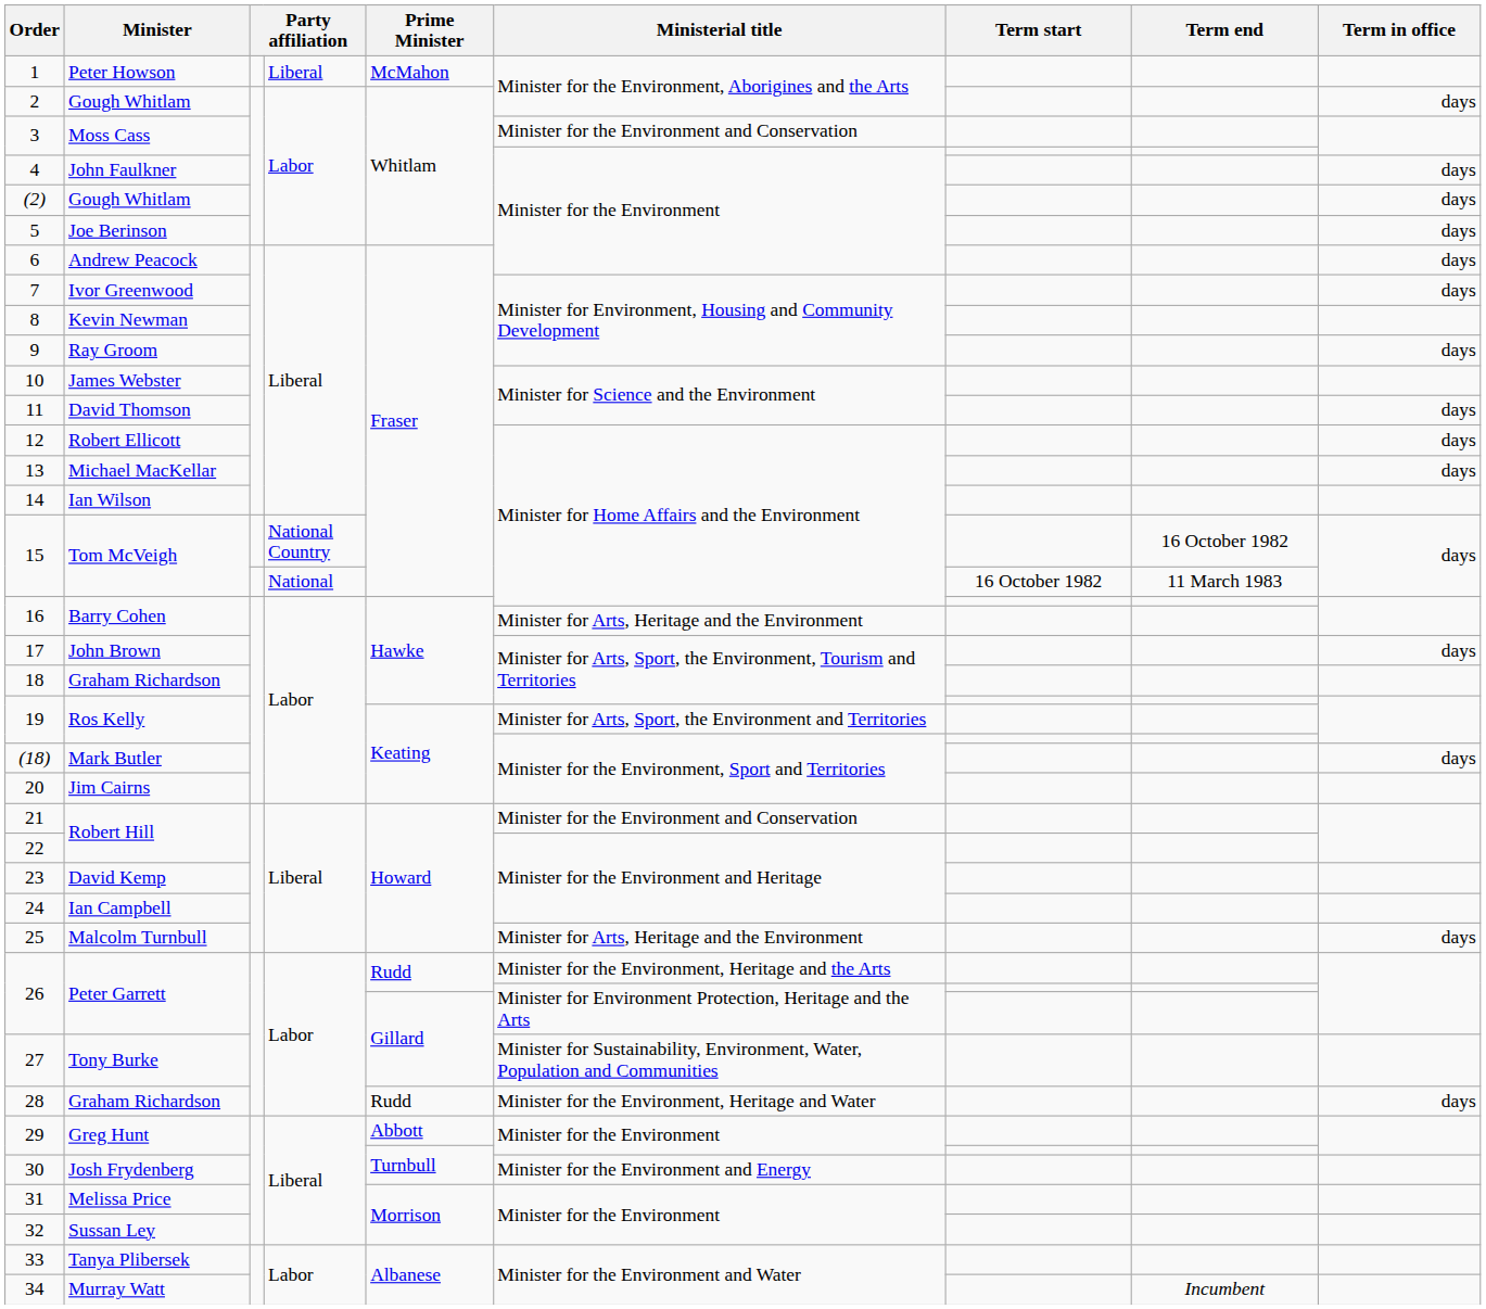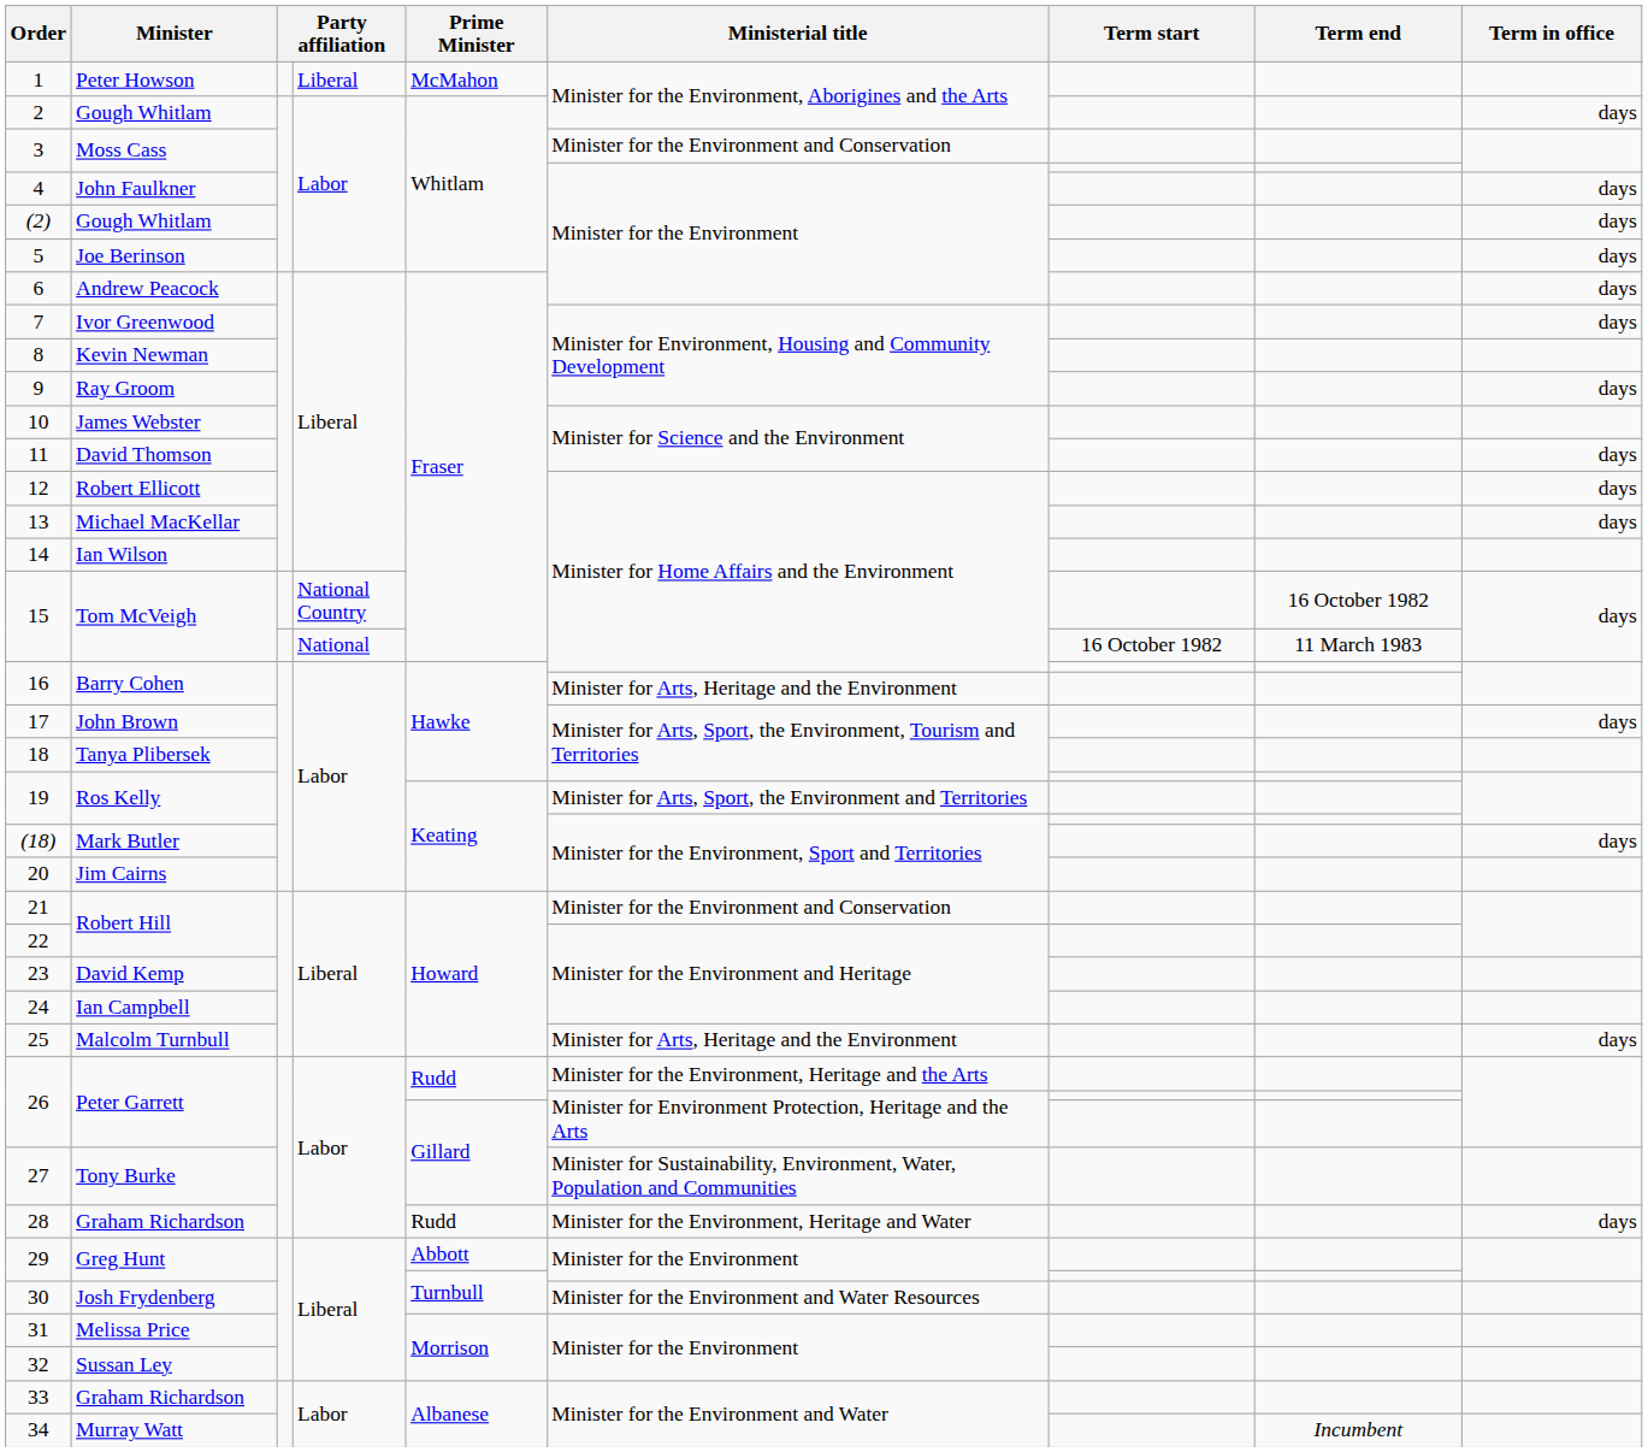 <table class="wikitable">
 <tr>
 <th width=5>Order</th>
 <th width=150>Minister</th>
 <th width=100 colspan="2">Party affiliation</th>
 <th width=100>Prime Minister</th>
 <th width=375>Ministerial title</th>
 <th width=150>Term start</th>
 <th width=150>Term end</th>
 <th width=130>Term in office</th>
 </tr>
 <tr>
 <td align=center>1</td>
 <td><a href='#'>Peter Howson</a></td>
 <td> </td>
 <td><a href='#'>Liberal</a></td>
 <td><a href='#'>McMahon</a></td>
 <td rowspan="2">Minister for the Environment, <a href='#'>Aborigines</a> and <a href='#'>the Arts</a></td>
 <td align=center></td>
 <td align=center></td>
 <td align=right></td>
 </tr>
 <tr>
 <td align=center>2</td>
 <td><a href='#'>Gough Whitlam</a></td>
 <td rowspan="6" ></td>
 <td rowspan=6><a href='#'>Labor</a></td>
 <td rowspan=6>Whitlam</td>
 <td align=center></td>
 <td align=center></td>
 <td align=right> days</td>
 </tr>
 <tr>
 <td rowspan=2 align=center>3</td>
 <td rowspan=2><a href='#'>Moss Cass</a></td>
 <td>Minister for the Environment and Conservation</td>
 <td align=center></td>
 <td align=center></td>
 <td rowspan=2 align=right></td>
 </tr>
 <tr>
 <td rowspan=5>Minister for the Environment</td>
 <td align=center></td>
 <td align=center></td>
 </tr>
 <tr>
 <td align=center>4</td>
 <td><a href='#'>John Faulkner</a></td>
 <td align=center></td>
 <td align=center></td>
 <td align=right> days</td>
 </tr>
 <tr>
 <td align=center><em>(2)</em></td>
 <td><a href='#'>Gough Whitlam</a></td>
 <td align=center></td>
 <td align=center></td>
 <td align=right> days</td>
 </tr>
 <tr>
 <td align=center>5</td>
 <td><a href='#'>Joe Berinson</a></td>
 <td align=center></td>
 <td align=center></td>
 <td align=right> days</td>
 </tr>
 <tr>
 <td align=center>6</td>
 <td><a href='#'>Andrew Peacock</a></td>
 <td rowspan="9" ></td>
 <td rowspan=9>Liberal</td>
 <td rowspan=11><a href='#'>Fraser</a></td>
 <td align=center></td>
 <td align=center></td>
 <td align=right> days</td>
 </tr>
 <tr>
 <td align=center>7</td>
 <td><a href='#'>Ivor Greenwood</a></td>
 <td rowspan="3">Minister for Environment, <a href='#'>Housing</a> and <a href='#'>Community Development</a></td>
 <td align=center></td>
 <td align=center></td>
 <td align=right> days</td>
 </tr>
 <tr>
 <td align=center>8</td>
 <td><a href='#'>Kevin Newman</a></td>
 <td align=center></td>
 <td align=center></td>
 <td align=right></td>
 </tr>
 <tr>
 <td align=center>9</td>
 <td><a href='#'>Ray Groom</a></td>
 <td align=center></td>
 <td align=center></td>
 <td align=right> days</td>
 </tr>
 <tr>
 <td align=center>10</td>
 <td><a href='#'>James Webster</a></td>
 <td rowspan="2">Minister for <a href='#'>Science</a> and the Environment</td>
 <td align=center></td>
 <td align=center></td>
 <td align=right></td>
 </tr>
 <tr>
 <td align=center>11</td>
 <td><a href='#'>David Thomson</a></td>
 <td align=center></td>
 <td align=center></td>
 <td align=right> days</td>
 </tr>
 <tr>
 <td align=center>12</td>
 <td><a href='#'>Robert Ellicott</a></td>
 <td rowspan="6">Minister for <a href='#'>Home Affairs</a> and the Environment</td>
 <td align=center></td>
 <td align=center></td>
 <td align=right> days</td>
 </tr>
 <tr>
 <td align=center>13</td>
 <td><a href='#'>Michael MacKellar</a></td>
 <td align=center></td>
 <td align=center></td>
 <td align=right> days</td>
 </tr>
 <tr>
 <td align=center>14</td>
 <td><a href='#'>Ian Wilson</a></td>
 <td align=center></td>
 <td align=center></td>
 <td align=right></td>
 </tr>
 <tr>
 <td rowspan= 2 align=center>15</td>
 <td rowspan= 2><a href='#'>Tom McVeigh</a></td>
 <td></td>
 <td><a href='#'>National Country</a></td>
 <td align=center></td>
 <td align=center>16 October 1982</td>
 <td rowspan= 2 align=right> days</td>
 </tr>
 <tr>
 <td></td>
 <td><a href='#'>National</a></td>
 <td align=center>16 October 1982</td>
 <td align=center>11 March 1983</td>
 </tr>
 <tr>
 <td rowspan=2 align=center>16</td>
 <td rowspan="2"><a href='#'>Barry Cohen</a></td>
 <td rowspan="9" ></td>
 <td rowspan="9">Labor</td>
 <td rowspan=5><a href='#'>Hawke</a></td>
 <td align=center></td>
 <td align=center></td>
 <td rowspan=2 align=right></td>
 </tr>
 <tr>
 <td>Minister for <a href='#'>Arts</a>, Heritage and the Environment</td>
 <td align=center></td>
 <td align=center></td>
 </tr>
 <tr>
 <td align=center>17</td>
 <td><a href='#'>John Brown</a></td>
 <td rowspan="3">Minister for <a href='#'>Arts</a>, <a href='#'>Sport</a>, the Environment, <a href='#'>Tourism</a> and <a href='#'>Territories</a></td>
 <td align=center></td>
 <td align=center></td>
 <td align=right> days</td>
 </tr>
 <tr>
 <td align=center>18</td>
-<td><a href='#'>Graham Richardson</a></td>
+<td><a href='#'>Tanya Plibersek</a></td>
 <td align=center></td>
 <td align=center></td>
 <td align=right></td>
 </tr>
 <tr>
 <td rowspan=3 align=center>19</td>
 <td rowspan=3><a href='#'>Ros Kelly</a></td>
 <td align=center></td>
 <td align=center></td>
 <td rowspan=3 align=right></td>
 </tr>
 <tr>
 <td rowspan=4><a href='#'>Keating</a></td>
 <td>Minister for <a href='#'>Arts</a>, <a href='#'>Sport</a>, the Environment and <a href='#'>Territories</a></td>
 <td align=center></td>
 <td align=center></td>
 </tr>
 <tr>
 <td rowspan=3>Minister for the Environment, <a href='#'>Sport</a> and <a href='#'>Territories</a></td>
 <td align=center></td>
 <td align=center></td>
 </tr>
 <tr>
 <td align=center><em>(18)</em></td>
 <td><a href='#'>Mark Butler</a></td>
 <td align=center></td>
 <td align=center></td>
 <td align=right> days</td>
 </tr>
 <tr>
 <td align=center>20</td>
 <td><a href='#'>Jim Cairns</a></td>
 <td align=center></td>
 <td align=center></td>
 <td align=right></td>
 </tr>
 <tr>
 <td align=center>21</td>
 <td rowspan=2><a href='#'>Robert Hill</a></td>
 <td rowspan="5" ></td>
 <td rowspan=5>Liberal</td>
 <td rowspan=5><a href='#'>Howard</a></td>
 <td>Minister for the Environment and Conservation</td>
 <td align=center></td>
 <td align=center></td>
 <td rowspan=2 align=right><strong></strong></td>
 </tr>
 <tr>
 <td align=center>22</td>
 <td rowspan=3>Minister for the Environment and Heritage</td>
 <td align=center></td>
 <td align=center></td>
 </tr>
 <tr>
 <td align=center>23</td>
 <td><a href='#'>David Kemp</a></td>
 <td align=center></td>
 <td align=center></td>
 <td align=right></td>
 </tr>
 <tr>
 <td align=center>24</td>
 <td><a href='#'>Ian Campbell</a></td>
 <td align=center></td>
 <td align=center></td>
 <td align=right></td>
 </tr>
 <tr>
 <td align=center>25</td>
 <td><a href='#'>Malcolm Turnbull</a></td>
 <td>Minister for <a href='#'>Arts</a>, Heritage and the Environment</td>
 <td align=center></td>
 <td align=center></td>
 <td align=right> days</td>
 </tr>
 <tr>
 <td rowspan=3 align=center>26</td>
 <td rowspan=3><a href='#'>Peter Garrett</a></td>
 <td rowspan="5" ></td>
 <td rowspan=5>Labor</td>
 <td rowspan=2><a href='#'>Rudd</a></td>
 <td>Minister for the Environment, Heritage and <a href='#'>the Arts</a></td>
 <td align=center></td>
 <td align=center></td>
 <td rowspan=3 align=right></td>
 </tr>
 <tr>
 <td rowspan=2>Minister for Environment Protection, Heritage and the <a href='#'>Arts</a></td>
 <td align=center></td>
 <td align=center></td>
 </tr>
 <tr>
 <td rowspan=2><a href='#'>Gillard</a></td>
 <td align=center></td>
 <td align=center></td>
 </tr>
 <tr>
 <td align=center>27</td>
 <td><a href='#'>Tony Burke</a></td>
 <td>Minister for Sustainability, Environment, Water, <a href='#'>Population and Communities</a></td>
 <td align=center></td>
 <td align=center></td>
 <td align=right></td>
 </tr>
 <tr>
 <td align=center>28</td>
 <td><a href='#'>Graham Richardson</a></td>
 <td>Rudd</td>
 <td>Minister for the Environment, Heritage and Water</td>
 <td align=center></td>
 <td align=center></td>
 <td align=right> days</td>
 </tr>
 <tr>
 <td rowspan=2 align=center>29</td>
 <td rowspan=2><a href='#'>Greg Hunt</a></td>
 <td rowspan="5" ></td>
 <td rowspan=5>Liberal</td>
 <td><a href='#'>Abbott</a></td>
 <td rowspan=2>Minister for the Environment</td>
 <td align=center></td>
 <td align=center></td>
 <td rowspan=2 align=right></td>
 </tr>
 <tr>
 <td rowspan=2><a href='#'>Turnbull</a></td>
 <td align=center></td>
 <td align=center></td>
 </tr>
 <tr>
 <td align=center>30</td>
 <td><a href='#'>Josh Frydenberg</a></td>
-<td>Minister for the Environment and <a href='#'>Energy</a></td>
+<td>Minister for the Environment and Water Resources</td>
 <td align=center></td>
 <td align=center></td>
 <td align=right></td>
 </tr>
 <tr>
 <td align=center>31</td>
 <td><a href='#'>Melissa Price</a></td>
 <td rowspan=2><a href='#'>Morrison</a></td>
 <td rowspan=2>Minister for the Environment</td>
 <td align=center></td>
 <td align=center></td>
 <td align=right></td>
 </tr>
 <tr>
 <td align=center>32</td>
 <td><a href='#'>Sussan Ley</a></td>
 <td align=center></td>
 <td align=center></td>
 <td align=right></td>
 </tr>
 <tr>
 <td align=center>33</td>
-<td><a href='#'>Tanya Plibersek</a></td>
+<td><a href='#'>Graham Richardson</a></td>
 <td rowspan=2 ></td>
 <td rowspan=2>Labor</td>
 <td rowspan=2><a href='#'>Albanese</a></td>
 <td rowspan=2>Minister for the Environment and Water</td>
 <td align=center></td>
 <td align=center></td>
 <td align=right></td>
 </tr>
 <tr>
 <td align=center>34</td>
 <td><a href='#'>Murray Watt</a></td>
 <td align=center></td>
 <td align=center><em>Incumbent</em></td>
 <td align=right></td>
 </tr>
 </table>
